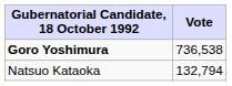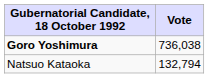 <table class="wikitable">
 <tr>
 <th style="background:#ddf; width:200px;">Gubernatorial Candidate, 18 October 1992</th>
 <th style="background:#ddf; width:50px;">Vote</th>
 </tr>
 <tr>
 <td><strong>Goro Yoshimura</strong></td>
-<td>736,538</td>
+<td>736,038</td>
 </tr>
 <tr>
 <td>Natsuo Kataoka</td>
 <td>132,794</td>
 </tr>
 </table>
